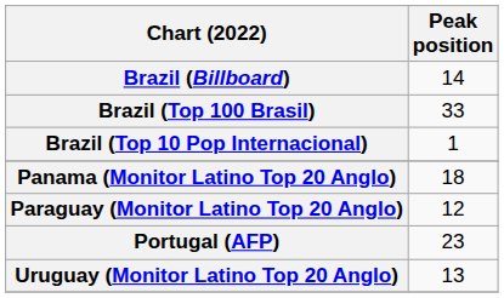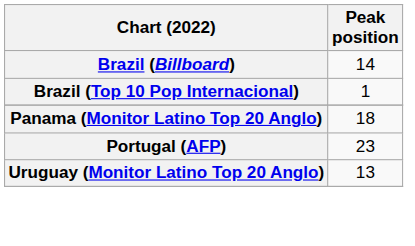 <table class="wikitable sortable plainrowheaders" style="text-align:center">
 <tr>
 <th scope="col">Chart (2022)</th>
 <th scope="col">Peak<br>position</th>
 </tr>
 <tr>
 <th scope="row"><a href='#'>Brazil</a> (<em><a href='#'>Billboard</a></em>)</th>
 <td>14</td>
-</tr>
-<tr>
-<th scope="row">Brazil (<a href='#'>Top 100 Brasil</a>)</th>
-<td>33</td>
 </tr>
 <tr>
 <th scope="row">Brazil (<a href='#'>Top 10 Pop Internacional</a>)</th>
 <td>1</td>
 </tr>
 <tr>
 </tr>
 <tr>
 <th scope="row">Panama (<a href='#'>Monitor Latino Top 20 Anglo</a>)</th>
 <td>18</td>
 </tr>
 <tr>
-<th scope="row">Paraguay (<a href='#'>Monitor Latino Top 20 Anglo</a>)</th>
-<td>12</td>
-</tr>
-<tr>
 <th scope="row">Portugal (<a href='#'>AFP</a>)</th>
 <td>23</td>
 </tr>
 <tr>
 <th scope="row">Uruguay (<a href='#'>Monitor Latino Top 20 Anglo</a>)</th>
 <td>13</td>
 </tr>
 <tr>
 </tr>
 </table>
